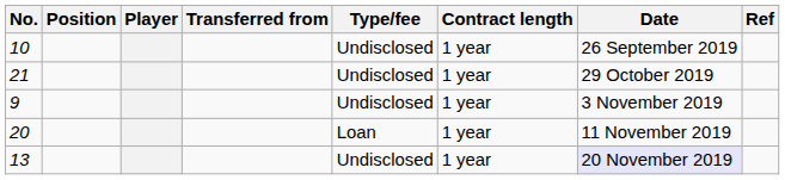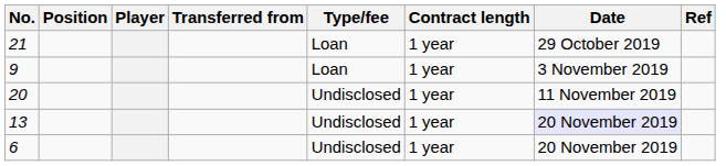 <table class="wikitable plainrowheaders sortable" style="text-align:center; text-align:left">
 <tr>
 <th scope="col">No.</th>
 <th scope="col">Position</th>
 <th scope="col">Player</th>
 <th scope="col">Transferred from</th>
 <th scope="col">Type/fee</th>
 <th scope="col">Contract length</th>
 <th scope="col">Date</th>
 <th scope="col" class="unsortable">Ref</th>
 </tr>
 <tr>
-<td><em>10</em></td>
-<td></td>
-<th scope="row"></th>
-<td></td>
-<td>Undisclosed</td>
-<td>1 year</td>
-<td>26 September 2019</td>
-<td></td>
-</tr>
-<tr>
 <td><em>21</em></td>
 <td></td>
 <th scope="row"></th>
 <td></td>
-<td>Undisclosed</td>
+<td>Loan</td>
 <td>1 year</td>
 <td>29 October 2019</td>
 <td></td>
 </tr>
 <tr>
 <td><em>9</em></td>
 <td></td>
 <th scope="row"></th>
 <td></td>
-<td>Undisclosed</td>
+<td>Loan</td>
 <td>1 year</td>
 <td>3 November 2019</td>
 <td></td>
 </tr>
 <tr>
 <td><em>20</em></td>
 <td></td>
 <th scope="row"></th>
 <td></td>
-<td>Loan</td>
+<td>Undisclosed</td>
 <td>1 year</td>
 <td>11 November 2019</td>
 <td></td>
 </tr>
 <tr>
 <td><em>13</em></td>
 <td></td>
 <th scope="row"></th>
 <td></td>
 <td>Undisclosed</td>
 <td>1 year</td>
 <td style="background: lavender;">20 November 2019</td>
 <td></td>
 </tr>
+<tr>
+<td><em>6</em></td>
+<td></td>
+<th scope="row"></th>
+<td></td>
+<td>Undisclosed</td>
+<td>1 year</td>
+<td>20 November 2019</td>
+<td></td>
+</tr>
 </table>
